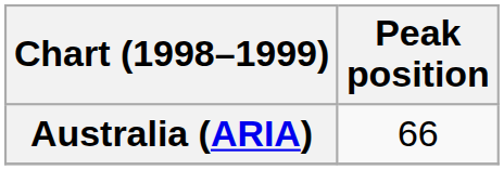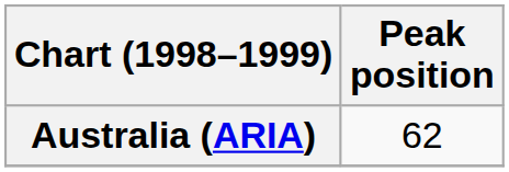 <table class="wikitable sortable plainrowheaders" style="text-align:center">
 <tr>
 <th scope="col">Chart (1998–1999)</th>
 <th scope="col">Peak<br>position</th>
 </tr>
 <tr>
 <th scope="row">Australia (<a href='#'>ARIA</a>)</th>
-<td>66</td>
+<td>62</td>
 </tr>
 <tr>
 </tr>
 </table>
